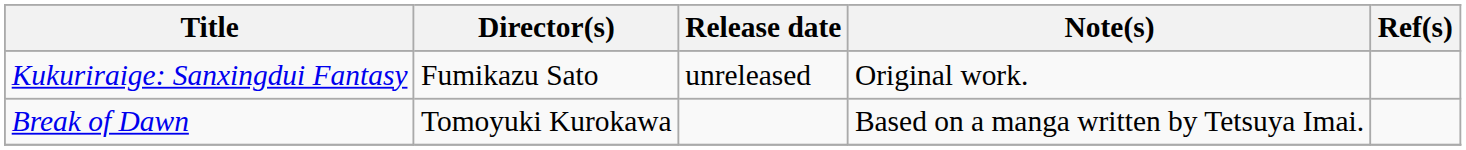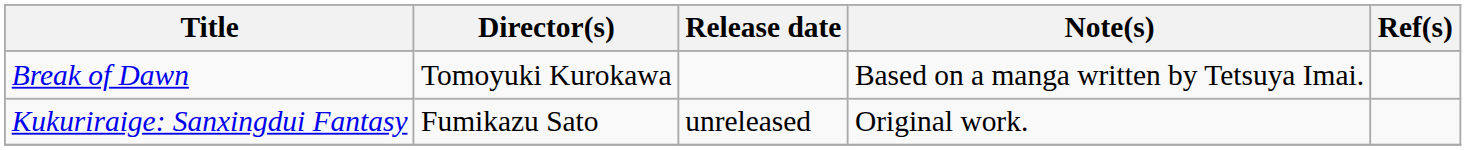 <table class="wikitable sortable">
 <tr>
 <th scope="col">Title</th>
 <th scope="col">Director(s)</th>
 <th scope="col">Release date</th>
 <th scope="col" class="unsortable">Note(s)</th>
 <th scope="col" class="unsortable">Ref(s)</th>
 </tr>
 <tr>
+<td><em><a href='#'>Break of Dawn</a></em></td>
+<td>Tomoyuki Kurokawa</td>
+<td></td>
+<td>Based on a manga written by Tetsuya Imai.</td>
+<td style="text-align:center"></td>
+</tr>
+<tr>
 <td><em><a href='#'>Kukuriraige: Sanxingdui Fantasy</a></em></td>
 <td>Fumikazu Sato</td>
 <td>unreleased</td>
 <td>Original work.</td>
 <td style="text-align:center"></td>
 </tr>
 <tr>
-<td><em><a href='#'>Break of Dawn</a></em></td>
-<td>Tomoyuki Kurokawa</td>
-<td></td>
-<td>Based on a manga written by Tetsuya Imai.</td>
-<td style="text-align:center"></td>
-</tr>
-<tr>
 </tr>
 </table>
